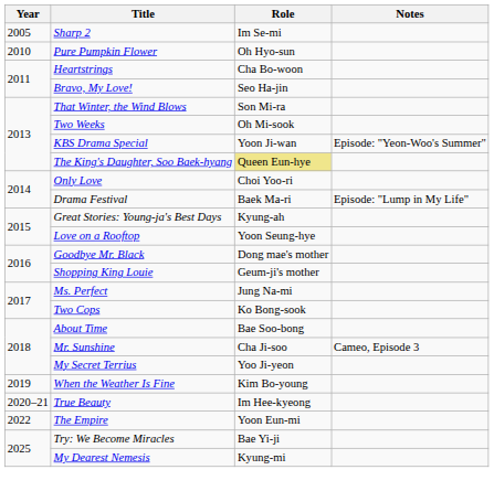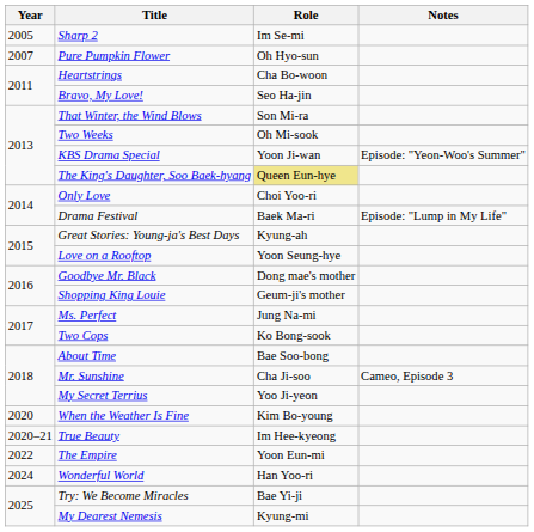 <table class="wikitable">
 <tr>
 <th>Year</th>
 <th>Title</th>
 <th>Role</th>
 <th>Notes</th>
 </tr>
 <tr>
 <td>2005</td>
 <td><em><a href='#'>Sharp 2</a></em></td>
 <td>Im Se-mi</td>
 <td></td>
 </tr>
 <tr>
-<td>2010</td>
+<td>2007</td>
 <td><em><a href='#'>Pure Pumpkin Flower</a></em></td>
 <td>Oh Hyo-sun</td>
 <td></td>
 </tr>
 <tr>
 <td rowspan="2">2011</td>
 <td><em><a href='#'>Heartstrings</a></em></td>
 <td>Cha Bo-woon</td>
 <td></td>
 </tr>
 <tr>
 <td><em><a href='#'>Bravo, My Love!</a></em></td>
 <td>Seo Ha-jin</td>
 <td></td>
 </tr>
 <tr>
 <td rowspan="4">2013</td>
 <td><em><a href='#'>That Winter, the Wind Blows</a></em></td>
 <td>Son Mi-ra</td>
 <td></td>
 </tr>
 <tr>
 <td><em><a href='#'>Two Weeks</a></em></td>
 <td>Oh Mi-sook</td>
 <td></td>
 </tr>
 <tr>
 <td><em><a href='#'>KBS Drama Special</a></em></td>
 <td>Yoon Ji-wan</td>
 <td>Episode: "Yeon-Woo's Summer"</td>
 </tr>
 <tr>
 <td><em><a href='#'>The King's Daughter, Soo Baek-hyang</a></em></td>
 <td style="background: khaki;">Queen Eun-hye</td>
 <td></td>
 </tr>
 <tr>
 <td rowspan="2">2014</td>
 <td><em><a href='#'>Only Love</a></em></td>
 <td>Choi Yoo-ri</td>
 <td></td>
 </tr>
 <tr>
 <td><em>Drama Festival</em></td>
 <td>Baek Ma-ri</td>
 <td>Episode: "Lump in My Life"</td>
 </tr>
 <tr>
 <td rowspan="2">2015</td>
 <td><em>Great Stories: Young-ja's Best Days</em></td>
 <td>Kyung-ah</td>
 <td></td>
 </tr>
 <tr>
 <td><em><a href='#'>Love on a Rooftop</a></em></td>
 <td>Yoon Seung-hye</td>
 <td></td>
 </tr>
 <tr>
 <td rowspan="2">2016</td>
 <td><em><a href='#'>Goodbye Mr. Black</a></em></td>
 <td>Dong mae's mother</td>
 <td></td>
 </tr>
 <tr>
 <td><em><a href='#'>Shopping King Louie</a></em></td>
 <td>Geum-ji's mother</td>
 <td></td>
 </tr>
 <tr>
 <td rowspan=2>2017</td>
 <td><em><a href='#'>Ms. Perfect</a></em></td>
 <td>Jung Na-mi</td>
 <td></td>
 </tr>
 <tr>
 <td><em><a href='#'>Two Cops</a></em></td>
 <td>Ko Bong-sook</td>
 <td></td>
 </tr>
 <tr>
 <td rowspan=3>2018</td>
 <td><em><a href='#'>About Time</a></em></td>
 <td>Bae Soo-bong</td>
 <td></td>
 </tr>
 <tr>
 <td><em><a href='#'>Mr. Sunshine</a></em></td>
 <td>Cha Ji-soo</td>
 <td>Cameo, Episode 3</td>
 </tr>
 <tr>
 <td><em><a href='#'>My Secret Terrius</a></em></td>
 <td>Yoo Ji-yeon</td>
 <td></td>
 </tr>
 <tr>
-<td>2019</td>
+<td>2020</td>
 <td><em><a href='#'>When the Weather Is Fine</a></em></td>
 <td>Kim Bo-young</td>
 <td></td>
 </tr>
 <tr>
 <td>2020–21</td>
 <td><em><a href='#'>True Beauty</a></em></td>
 <td>Im Hee-kyeong</td>
 <td></td>
 </tr>
 <tr>
 <td>2022</td>
 <td><em><a href='#'>The Empire</a></em></td>
 <td>Yoon Eun-mi</td>
 <td></td>
 </tr>
 <tr>
+<td>2024</td>
+<td><em><a href='#'>Wonderful World</a></em></td>
+<td>Han Yoo-ri</td>
+<td></td>
+</tr>
+<tr>
 <td rowspan=2>2025</td>
 <td><em>Try: We Become Miracles</em></td>
 <td>Bae Yi-ji</td>
 <td></td>
 </tr>
 <tr>
 <td><em><a href='#'>My Dearest Nemesis</a></em></td>
 <td>Kyung-mi</td>
 <td></td>
 </tr>
 </table>
